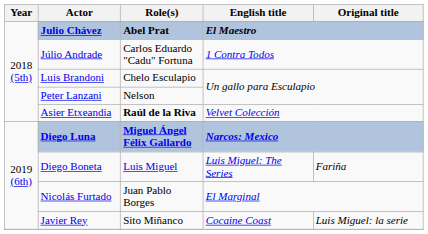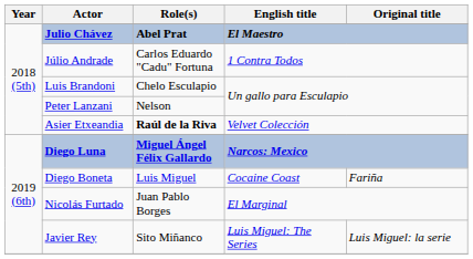 <table class="wikitable sortable" style="text-align:left;">
 <tr>
 <th scope="col" style="width:5%;">Year</th>
 <th scope="col" style="width:15%;">Actor</th>
 <th scope="col" style="width:15%;">Role(s)</th>
 <th scope="col" style="width:20%;">English title</th>
 <th scope="col" style="width:20%;">Original title</th>
 </tr>
 <tr>
 <td rowspan="6" style="text-align:center;">2018<br><a href='#'>(5th)</a></td>
 </tr>
 <tr>
 <td style="background:#B0C4DE;"> <strong><a href='#'>Julio Chávez</a></strong></td>
 <td style="background:#B0C4DE;"><strong>Abel Prat</strong></td>
 <td colspan="2" style="background:#B0C4DE;"><strong><em>El Maestro</em></strong></td>
 </tr>
 <tr>
 <td> <a href='#'>Júlio Andrade</a></td>
 <td>Carlos Eduardo "Cadu" Fortuna</td>
 <td colspan="2"><em><a href='#'>1 Contra Todos</a></em></td>
 </tr>
 <tr>
 <td> <a href='#'>Luis Brandoni</a></td>
 <td>Chelo Esculapio</td>
 <td colspan="2" rowspan="2"><em>Un gallo para Esculapio</em></td>
 </tr>
 <tr>
 <td> <a href='#'>Peter Lanzani</a></td>
 <td>Nelson</td>
 </tr>
 <tr>
 <td> <a href='#'>Asier Etxeandia</a></td>
 <td><strong>Raúl de la Riva</strong></td>
 <td colspan="2"><em><a href='#'>Velvet Colección</a></em></td>
 </tr>
 <tr>
 <td rowspan="5" style="text-align:center;">2019<br><a href='#'>(6th)</a><br></td>
 </tr>
 <tr>
 <td style="background:#B0C4DE;"> <strong><a href='#'>Diego Luna</a></strong></td>
 <td style="background:#B0C4DE;"><strong><a href='#'>Miguel Ángel Félix Gallardo</a></strong></td>
 <td colspan="2" style="background:#B0C4DE;"><strong><em><a href='#'>Narcos: Mexico</a></em></strong></td>
 </tr>
 <tr>
 <td> <a href='#'>Diego Boneta</a></td>
 <td><a href='#'>Luis Miguel</a></td>
-<td><em><a href='#'>Luis Miguel: The Series</a></em></td>
+<td><em><a href='#'>Cocaine Coast</a></em></td>
 <td><em>Fariña</em></td>
 </tr>
 <tr>
 <td> <a href='#'>Nicolás Furtado</a></td>
 <td>Juan Pablo Borges</td>
 <td colspan="2"><em><a href='#'>El Marginal</a></em></td>
 </tr>
 <tr>
 <td> <a href='#'>Javier Rey</a></td>
 <td>Sito Miñanco</td>
-<td><em><a href='#'>Cocaine Coast</a></em></td>
+<td><em><a href='#'>Luis Miguel: The Series</a></em></td>
 <td><em>Luis Miguel: la serie</em></td>
 </tr>
 <tr>
 </tr>
 </table>
